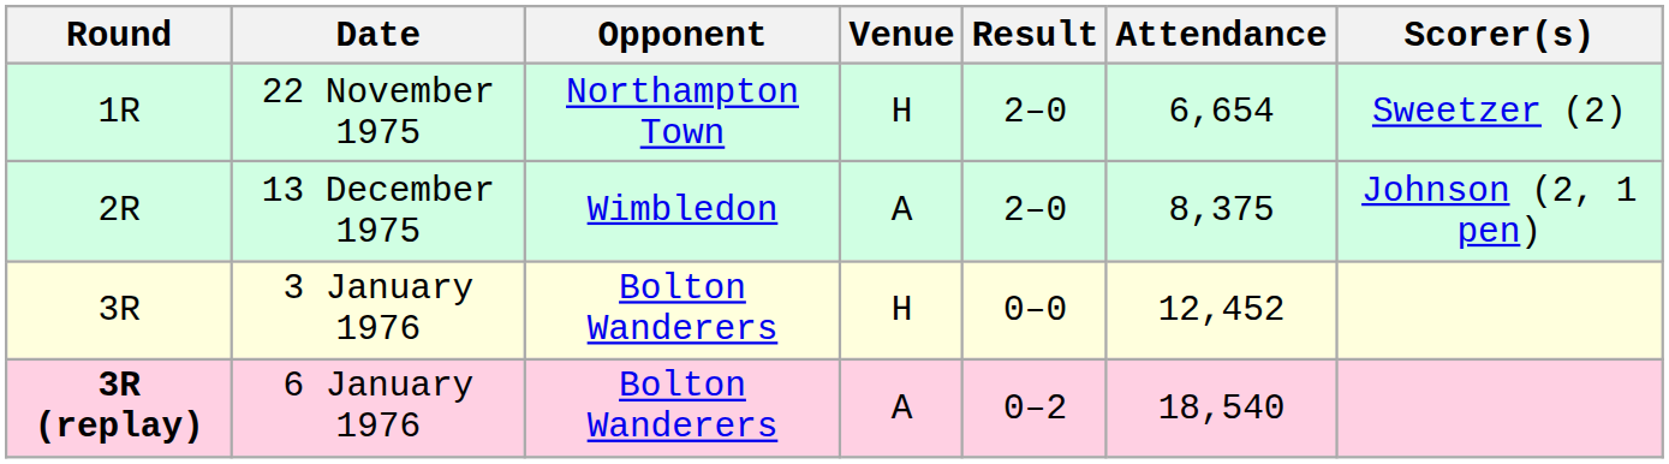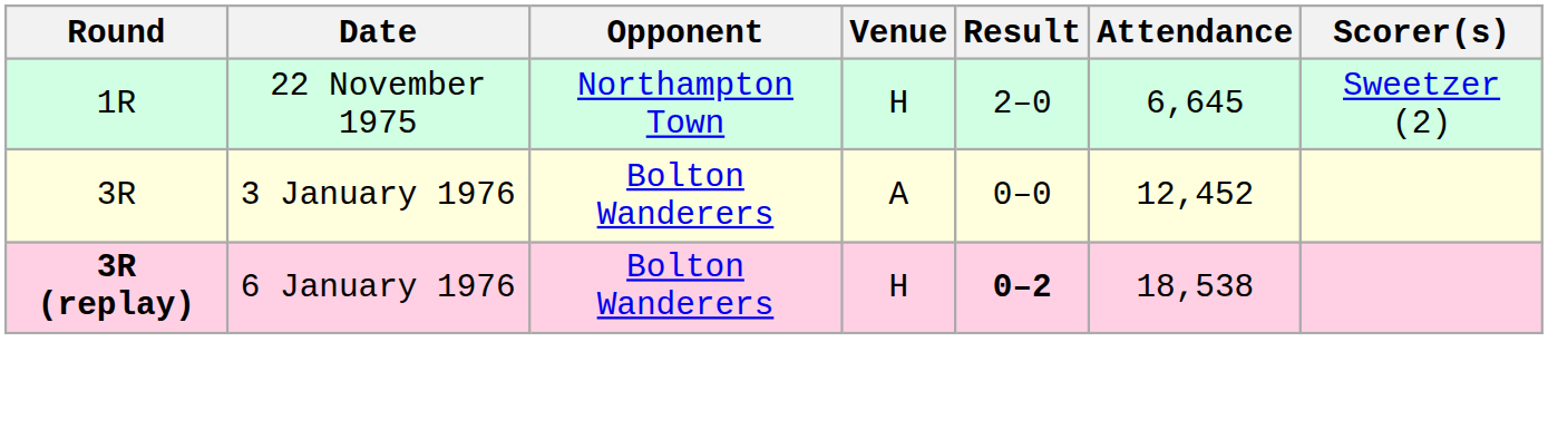 <table style="text-align:center;" class="wikitable sortable">
 <tr>
 <th>Round</th>
 <th>Date</th>
 <th>Opponent</th>
 <th>Venue</th>
 <th>Result</th>
 <th>Attendance</th>
 <th>Scorer(s)</th>
 </tr>
 <tr style="background:#d0ffe3;">
 <td>1R</td>
 <td>22 November 1975</td>
 <td><a href='#'>Northampton Town</a></td>
 <td>H</td>
 <td>2–0</td>
-<td>6,654</td>
+<td>6,645</td>
 <td><a href='#'>Sweetzer</a> (2)</td>
-</tr>
-<tr style="background:#d0ffe3;">
-<td>2R</td>
-<td>13 December 1975</td>
-<td><a href='#'>Wimbledon</a></td>
-<td>A</td>
-<td>2–0</td>
-<td>8,375</td>
-<td><a href='#'>Johnson</a> (2, 1 <a href='#'>pen</a>)</td>
 </tr>
 <tr style="background:#ffd;">
 <td>3R</td>
 <td>3 January 1976</td>
 <td><a href='#'>Bolton Wanderers</a></td>
-<td>H</td>
+<td>A</td>
 <td>0–0</td>
 <td>12,452</td>
 <td></td>
 </tr>
 <tr style="background:#ffd0e3;">
 <td><strong>3R (replay)</strong></td>
 <td>6 January 1976</td>
 <td><a href='#'>Bolton Wanderers</a></td>
-<td>A</td>
-<td>0–2</td>
-<td>18,540</td>
+<td>H</td>
+<td><strong>0–2</strong></td>
+<td>18,538</td>
 <td></td>
 </tr>
 </table>
